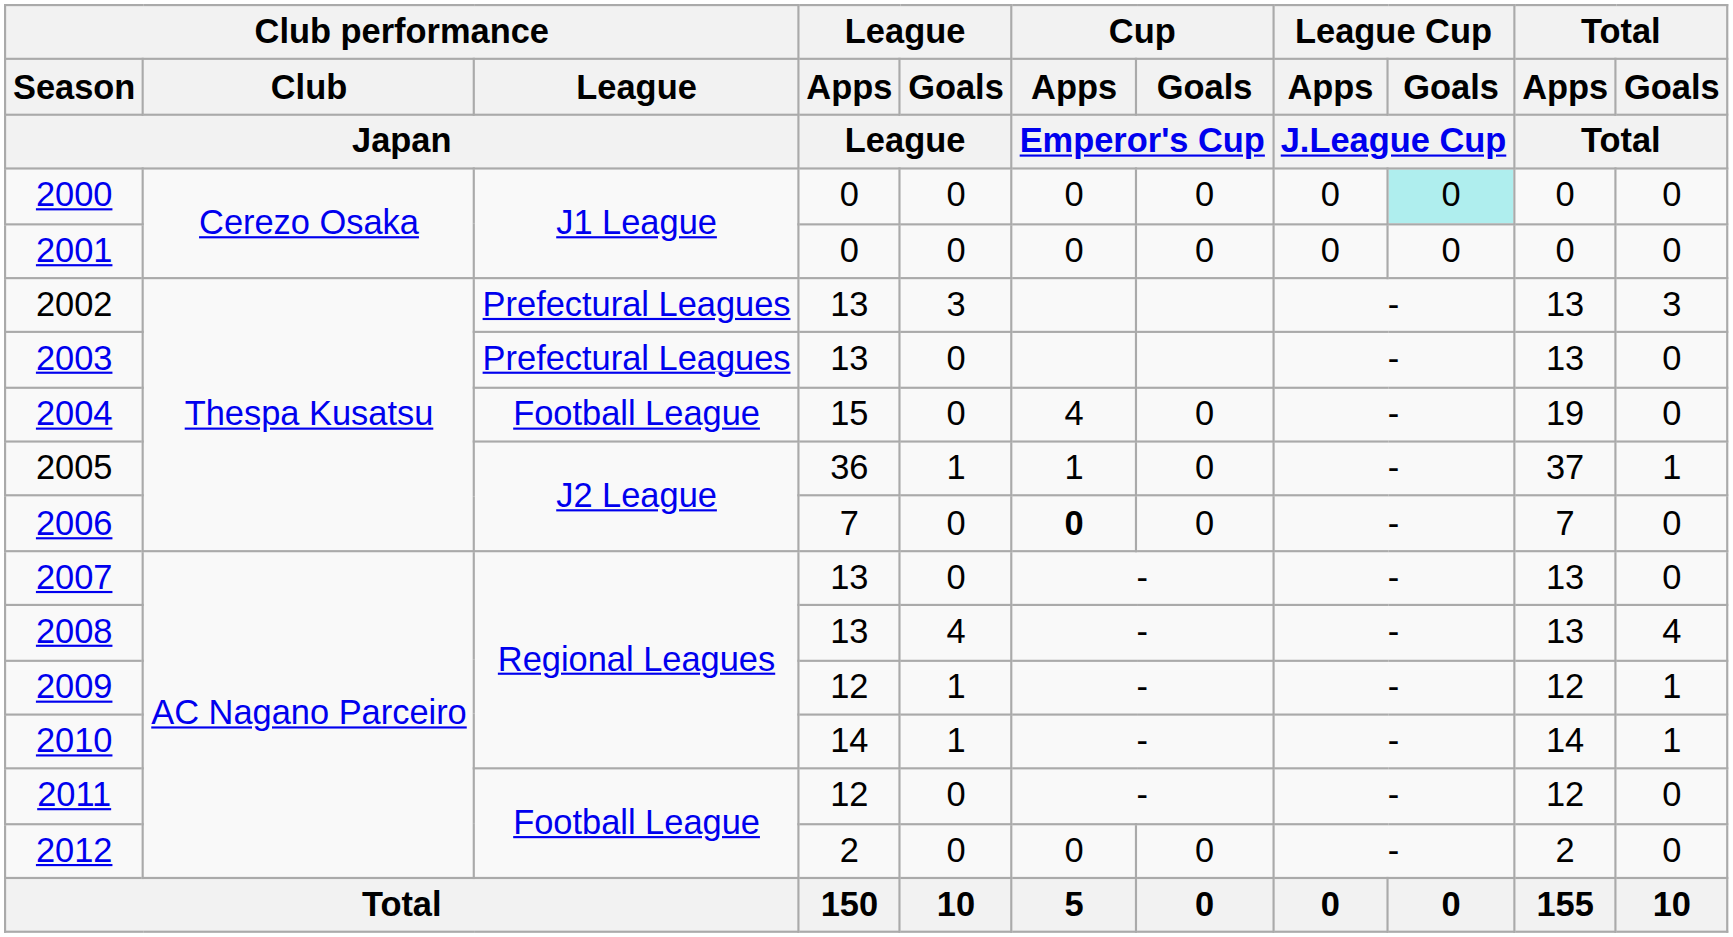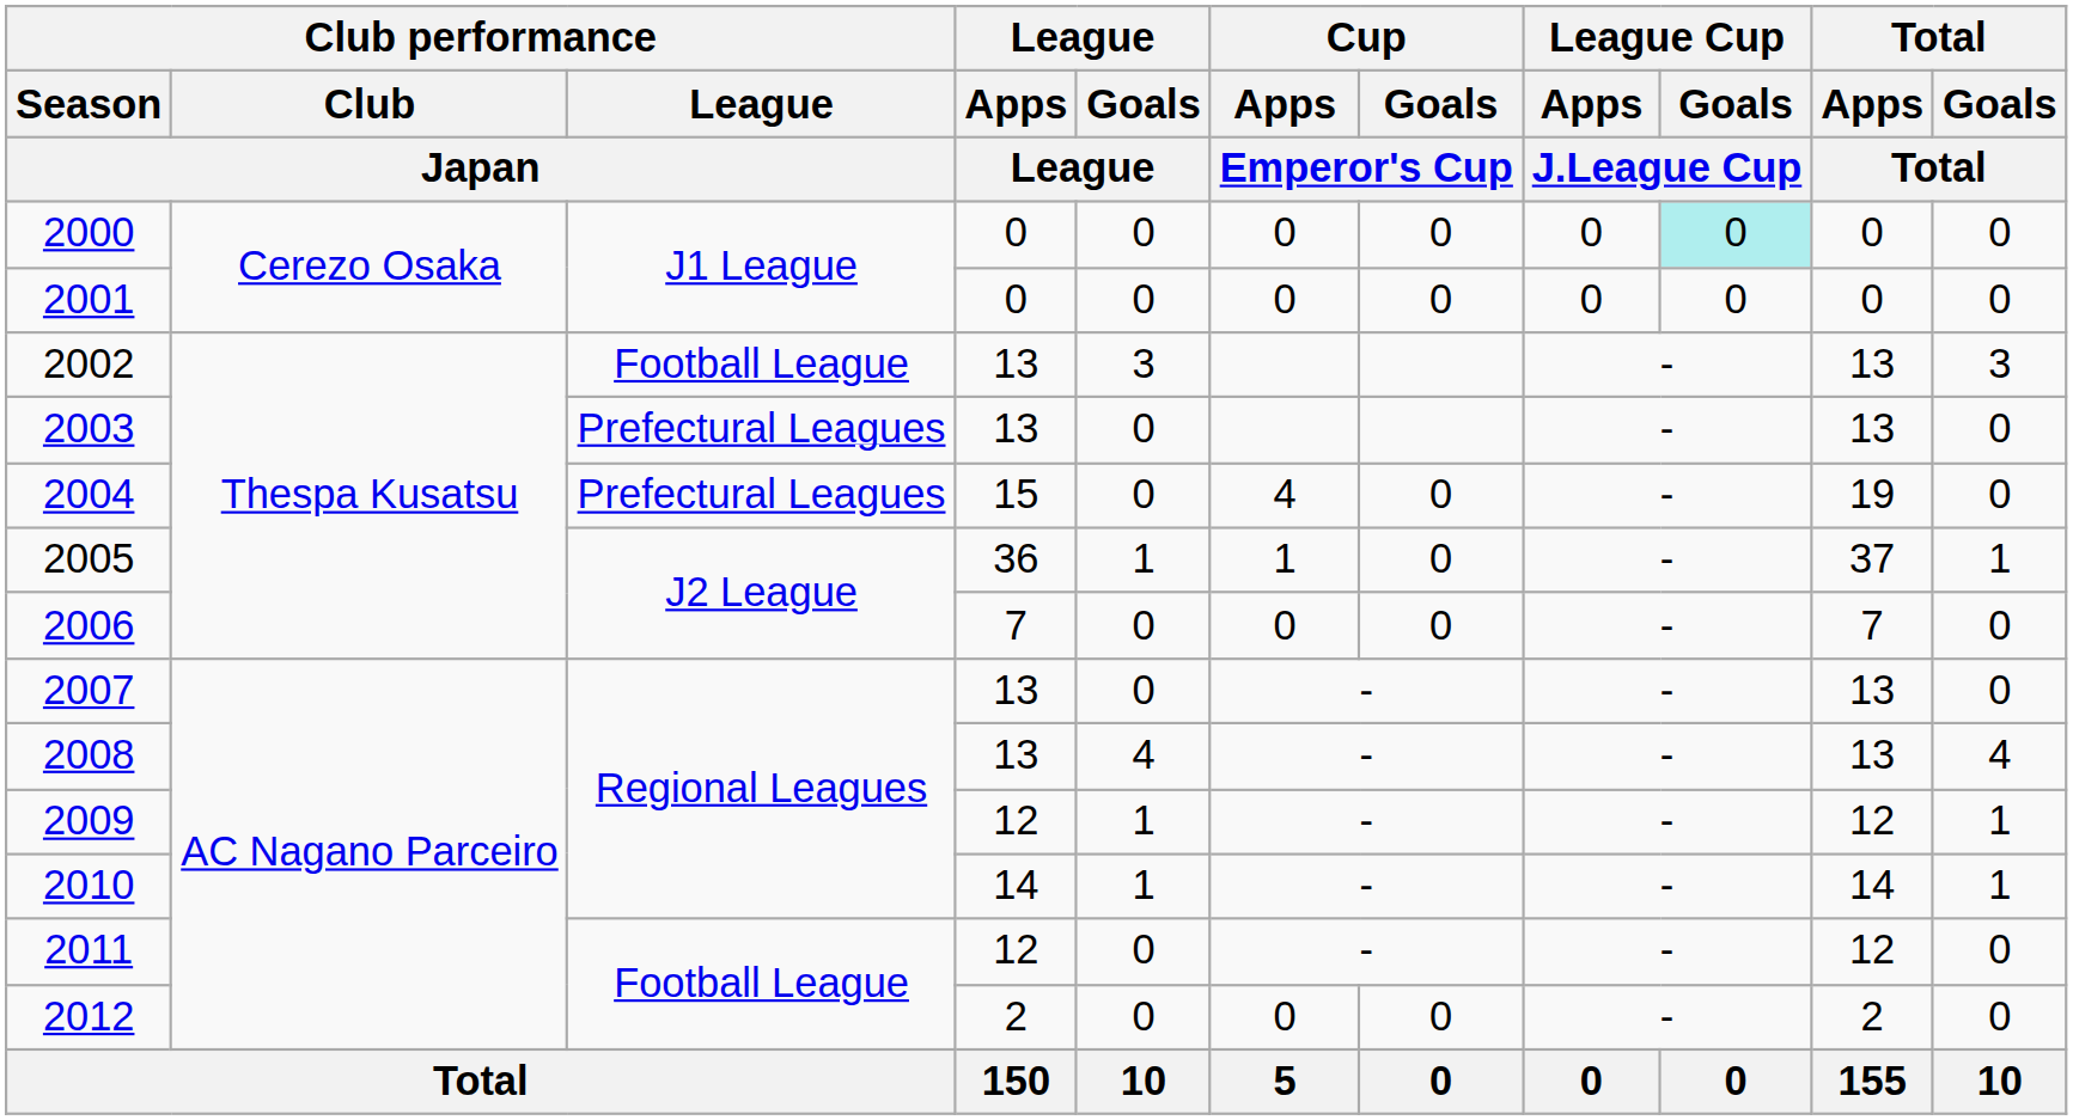 <table class="wikitable" style="text-align:center;">
 <tr>
 <th colspan=3>Club performance</th>
 <th colspan=2>League</th>
 <th colspan=2>Cup</th>
 <th colspan=2>League Cup</th>
 <th colspan=2>Total</th>
 </tr>
 <tr>
 <th>Season</th>
 <th>Club</th>
 <th>League</th>
 <th>Apps</th>
 <th>Goals</th>
 <th>Apps</th>
 <th>Goals</th>
 <th>Apps</th>
 <th>Goals</th>
 <th>Apps</th>
 <th>Goals</th>
 </tr>
 <tr>
 <th colspan=3>Japan</th>
 <th colspan=2>League</th>
 <th colspan=2><a href='#'>Emperor's Cup</a></th>
 <th colspan=2><a href='#'>J.League Cup</a></th>
 <th colspan=2>Total</th>
 </tr>
 <tr>
 <td><a href='#'>2000</a></td>
 <td rowspan="2"><a href='#'>Cerezo Osaka</a></td>
 <td rowspan="2"><a href='#'>J1 League</a></td>
 <td>0</td>
 <td>0</td>
 <td>0</td>
 <td>0</td>
 <td>0</td>
 <td style="background: paleturquoise;">0</td>
 <td>0</td>
 <td>0</td>
 </tr>
 <tr>
 <td><a href='#'>2001</a></td>
 <td>0</td>
 <td>0</td>
 <td>0</td>
 <td>0</td>
 <td>0</td>
 <td>0</td>
 <td>0</td>
 <td>0</td>
 </tr>
 <tr>
 <td>2002</td>
 <td rowspan="5"><a href='#'>Thespa Kusatsu</a></td>
-<td><a href='#'>Prefectural Leagues</a></td>
+<td><a href='#'>Football League</a></td>
 <td>13</td>
 <td>3</td>
 <td></td>
 <td></td>
 <td colspan="2">-</td>
 <td>13</td>
 <td>3</td>
 </tr>
 <tr>
 <td><a href='#'>2003</a></td>
 <td><a href='#'>Prefectural Leagues</a></td>
 <td>13</td>
 <td>0</td>
 <td></td>
 <td></td>
 <td colspan="2">-</td>
 <td>13</td>
 <td>0</td>
 </tr>
 <tr>
 <td><a href='#'>2004</a></td>
-<td><a href='#'>Football League</a></td>
+<td><a href='#'>Prefectural Leagues</a></td>
 <td>15</td>
 <td>0</td>
 <td>4</td>
 <td>0</td>
 <td colspan="2">-</td>
 <td>19</td>
 <td>0</td>
 </tr>
 <tr>
 <td>2005</td>
 <td rowspan="2"><a href='#'>J2 League</a></td>
 <td>36</td>
 <td>1</td>
 <td>1</td>
 <td>0</td>
 <td colspan="2">-</td>
 <td>37</td>
 <td>1</td>
 </tr>
 <tr>
 <td><a href='#'>2006</a></td>
 <td>7</td>
 <td>0</td>
-<td><strong>0</strong></td>
+<td>0</td>
 <td>0</td>
 <td colspan="2">-</td>
 <td>7</td>
 <td>0</td>
 </tr>
 <tr>
 <td><a href='#'>2007</a></td>
 <td rowspan="6"><a href='#'>AC Nagano Parceiro</a></td>
 <td rowspan="4"><a href='#'>Regional Leagues</a></td>
 <td>13</td>
 <td>0</td>
 <td colspan="2">-</td>
 <td colspan="2">-</td>
 <td>13</td>
 <td>0</td>
 </tr>
 <tr>
 <td><a href='#'>2008</a></td>
 <td>13</td>
 <td>4</td>
 <td colspan="2">-</td>
 <td colspan="2">-</td>
 <td>13</td>
 <td>4</td>
 </tr>
 <tr>
 <td><a href='#'>2009</a></td>
 <td>12</td>
 <td>1</td>
 <td colspan="2">-</td>
 <td colspan="2">-</td>
 <td>12</td>
 <td>1</td>
 </tr>
 <tr>
 <td><a href='#'>2010</a></td>
 <td>14</td>
 <td>1</td>
 <td colspan="2">-</td>
 <td colspan="2">-</td>
 <td>14</td>
 <td>1</td>
 </tr>
 <tr>
 <td><a href='#'>2011</a></td>
 <td rowspan="2"><a href='#'>Football League</a></td>
 <td>12</td>
 <td>0</td>
 <td colspan="2">-</td>
 <td colspan="2">-</td>
 <td>12</td>
 <td>0</td>
 </tr>
 <tr>
 <td><a href='#'>2012</a></td>
 <td>2</td>
 <td>0</td>
 <td>0</td>
 <td>0</td>
 <td colspan="2">-</td>
 <td>2</td>
 <td>0</td>
 </tr>
 <tr>
 <th colspan=3>Total</th>
 <th>150</th>
 <th>10</th>
 <th>5</th>
 <th>0</th>
 <th>0</th>
 <th>0</th>
 <th>155</th>
 <th>10</th>
 </tr>
 </table>
